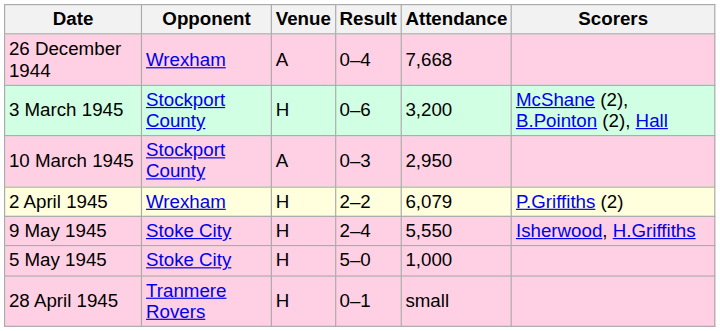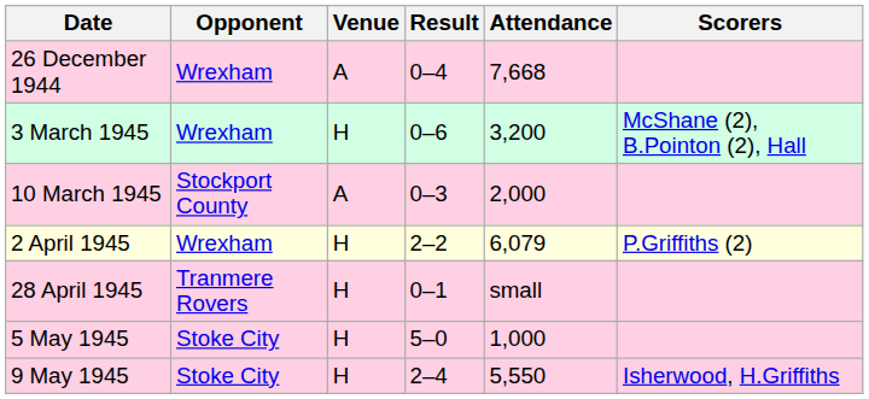 <table class="wikitable">
 <tr>
 <th>Date</th>
 <th>Opponent</th>
 <th>Venue</th>
 <th>Result</th>
 <th>Attendance</th>
 <th>Scorers</th>
 </tr>
 <tr style="background:#ffd0e3;">
 <td>26 December 1944</td>
 <td><a href='#'>Wrexham</a></td>
 <td>A</td>
 <td>0–4</td>
 <td>7,668</td>
 <td></td>
 </tr>
 <tr style="background-color: #d0ffe3;">
 <td>3 March 1945</td>
-<td><a href='#'>Stockport County</a></td>
+<td><a href='#'>Wrexham</a></td>
 <td>H</td>
 <td>0–6</td>
 <td>3,200</td>
 <td><a href='#'>McShane</a> (2), <a href='#'>B.Pointon</a> (2), <a href='#'>Hall</a></td>
 </tr>
 <tr style="background:#ffd0e3;">
 <td>10 March 1945</td>
 <td><a href='#'>Stockport County</a></td>
 <td>A</td>
 <td>0–3</td>
-<td>2,950</td>
+<td>2,000</td>
 <td></td>
 </tr>
 <tr style="background:#ffd;">
 <td>2 April 1945</td>
 <td><a href='#'>Wrexham</a></td>
 <td>H</td>
 <td>2–2</td>
 <td>6,079</td>
 <td><a href='#'>P.Griffiths</a> (2)</td>
 </tr>
 <tr style="background:#ffd0e3;">
-<td>9 May 1945</td>
-<td><a href='#'>Stoke City</a></td>
+<td>28 April 1945</td>
+<td><a href='#'>Tranmere Rovers</a></td>
 <td>H</td>
-<td>2–4</td>
-<td>5,550</td>
-<td><a href='#'>Isherwood</a>, <a href='#'>H.Griffiths</a></td>
+<td>0–1</td>
+<td>small</td>
+<td></td>
 </tr>
 <tr style="background:#ffd0e3;">
 <td>5 May 1945</td>
 <td><a href='#'>Stoke City</a></td>
 <td>H</td>
 <td>5–0</td>
 <td>1,000</td>
 <td></td>
 </tr>
 <tr style="background:#ffd0e3;">
-<td>28 April 1945</td>
-<td><a href='#'>Tranmere Rovers</a></td>
+<td>9 May 1945</td>
+<td><a href='#'>Stoke City</a></td>
 <td>H</td>
-<td>0–1</td>
-<td>small</td>
-<td></td>
+<td>2–4</td>
+<td>5,550</td>
+<td><a href='#'>Isherwood</a>, <a href='#'>H.Griffiths</a></td>
 </tr>
 </table>
